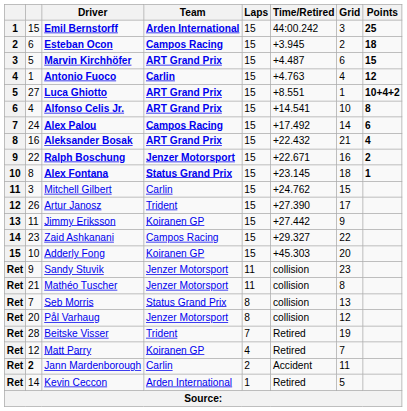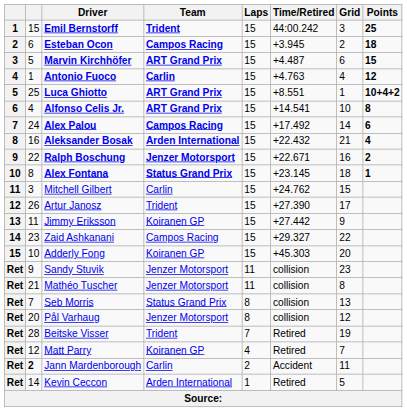 <table class="wikitable" style="font-size:85%">
 <tr>
 <th></th>
 <th></th>
 <th>Driver</th>
 <th>Team</th>
 <th>Laps</th>
 <th>Time/Retired</th>
 <th>Grid</th>
 <th>Points</th>
 </tr>
 <tr>
 <th>1</th>
 <td>15</td>
 <td> <strong><a href='#'>Emil Bernstorff</a></strong></td>
-<td><strong><a href='#'>Arden International</a></strong></td>
+<td><strong><a href='#'>Trident</a></strong></td>
 <td>15</td>
 <td>44:00.242</td>
 <td>3</td>
 <td><strong>25</strong></td>
 </tr>
 <tr>
 <th>2</th>
 <td>6</td>
 <td> <strong><a href='#'>Esteban Ocon</a></strong></td>
 <td><strong><a href='#'>Campos Racing</a></strong></td>
 <td>15</td>
 <td>+3.945</td>
 <td>2</td>
 <td><strong>18</strong></td>
 </tr>
 <tr>
 <th>3</th>
 <td>5</td>
 <td> <strong><a href='#'>Marvin Kirchhöfer</a></strong></td>
 <td><strong><a href='#'>ART Grand Prix</a></strong></td>
 <td>15</td>
 <td>+4.487</td>
 <td>6</td>
 <td><strong>15</strong></td>
 </tr>
 <tr>
 <th>4</th>
 <td>1</td>
 <td> <strong><a href='#'>Antonio Fuoco</a></strong></td>
 <td><strong><a href='#'>Carlin</a></strong></td>
 <td>15</td>
 <td>+4.763</td>
 <td>4</td>
 <td><strong>12</strong></td>
 </tr>
 <tr>
 <th>5</th>
-<td>27</td>
+<td>25</td>
 <td> <strong><a href='#'>Luca Ghiotto</a></strong></td>
 <td><strong><a href='#'>ART Grand Prix</a></strong></td>
 <td>15</td>
 <td>+8.551</td>
 <td>1</td>
 <td><strong>10+4+2</strong></td>
 </tr>
 <tr>
 <th>6</th>
 <td>4</td>
 <td> <strong><a href='#'>Alfonso Celis Jr.</a></strong></td>
 <td><strong><a href='#'>ART Grand Prix</a></strong></td>
 <td>15</td>
 <td>+14.541</td>
 <td>10</td>
 <td><strong>8</strong></td>
 </tr>
 <tr>
 <th>7</th>
 <td>24</td>
 <td> <strong><a href='#'>Alex Palou</a></strong></td>
 <td><strong><a href='#'>Campos Racing</a></strong></td>
 <td>15</td>
 <td>+17.492</td>
 <td>14</td>
 <td><strong>6</strong></td>
 </tr>
 <tr>
 <th>8</th>
 <td>16</td>
 <td> <strong><a href='#'>Aleksander Bosak</a></strong></td>
-<td><strong><a href='#'>ART Grand Prix</a></strong></td>
+<td><strong><a href='#'>Arden International</a></strong></td>
 <td>15</td>
 <td>+22.432</td>
 <td>21</td>
 <td><strong>4</strong></td>
 </tr>
 <tr>
 <th>9</th>
 <td>22</td>
 <td> <strong><a href='#'>Ralph Boschung</a></strong></td>
 <td><strong><a href='#'>Jenzer Motorsport</a></strong></td>
 <td>15</td>
 <td>+22.671</td>
 <td>16</td>
 <td><strong>2</strong></td>
 </tr>
 <tr>
 <th>10</th>
 <td>8</td>
 <td> <strong><a href='#'>Alex Fontana</a></strong></td>
 <td><strong><a href='#'>Status Grand Prix</a></strong></td>
 <td>15</td>
 <td>+23.145</td>
 <td>18</td>
 <td><strong>1</strong></td>
 </tr>
 <tr>
 <th>11</th>
 <td>3</td>
 <td> <a href='#'>Mitchell Gilbert</a></td>
 <td><a href='#'>Carlin</a></td>
 <td>15</td>
 <td>+24.762</td>
 <td>15</td>
 <td></td>
 </tr>
 <tr>
 <th>12</th>
 <td>26</td>
 <td> <a href='#'>Artur Janosz</a></td>
 <td><a href='#'>Trident</a></td>
 <td>15</td>
 <td>+27.390</td>
 <td>17</td>
 <td></td>
 </tr>
 <tr>
 <th>13</th>
 <td>11</td>
 <td> <a href='#'>Jimmy Eriksson</a></td>
 <td><a href='#'>Koiranen GP</a></td>
 <td>15</td>
 <td>+27.442</td>
 <td>9</td>
 <td></td>
 </tr>
 <tr>
 <th>14</th>
 <td>23</td>
 <td> <a href='#'>Zaid Ashkanani</a></td>
 <td><a href='#'>Campos Racing</a></td>
 <td>15</td>
 <td>+29.327</td>
 <td>22</td>
 <td></td>
 </tr>
 <tr>
 <th>15</th>
 <td>10</td>
 <td> <a href='#'>Adderly Fong</a></td>
 <td><a href='#'>Koiranen GP</a></td>
 <td>15</td>
 <td>+45.303</td>
 <td>20</td>
 <td></td>
 </tr>
 <tr>
 <th>Ret</th>
 <td>9</td>
 <td> <a href='#'>Sandy Stuvik</a></td>
 <td><a href='#'>Jenzer Motorsport</a></td>
 <td>11</td>
 <td>collision</td>
 <td>23</td>
 <td></td>
 </tr>
 <tr>
 <th>Ret</th>
 <td>21</td>
 <td> <a href='#'>Mathéo Tuscher</a></td>
 <td><a href='#'>Jenzer Motorsport</a></td>
 <td>11</td>
 <td>collision</td>
 <td>8</td>
 <td></td>
 </tr>
 <tr>
 <th>Ret</th>
 <td>7</td>
 <td> <a href='#'>Seb Morris</a></td>
 <td><a href='#'>Status Grand Prix</a></td>
 <td>8</td>
 <td>collision</td>
 <td>13</td>
 <td></td>
 </tr>
 <tr>
 <th>Ret</th>
 <td>20</td>
 <td> <a href='#'>Pål Varhaug</a></td>
 <td><a href='#'>Jenzer Motorsport</a></td>
 <td>8</td>
 <td>collision</td>
 <td>12</td>
 <td></td>
 </tr>
 <tr>
 <th>Ret</th>
 <td>28</td>
 <td> <a href='#'>Beitske Visser</a></td>
 <td><a href='#'>Trident</a></td>
 <td>7</td>
 <td>Retired</td>
 <td>19</td>
 <td></td>
 </tr>
 <tr>
 <th>Ret</th>
 <td>12</td>
 <td> <a href='#'>Matt Parry</a></td>
 <td><a href='#'>Koiranen GP</a></td>
 <td>4</td>
 <td>Retired</td>
 <td>7</td>
 <td></td>
 </tr>
 <tr>
 <th>Ret</th>
 <td><strong>2</strong></td>
 <td> <a href='#'>Jann Mardenborough</a></td>
 <td><a href='#'>Carlin</a></td>
 <td>2</td>
 <td>Accident</td>
 <td>11</td>
 <td></td>
 </tr>
 <tr>
 <th>Ret</th>
 <td>14</td>
 <td> <a href='#'>Kevin Ceccon</a></td>
 <td><a href='#'>Arden International</a></td>
 <td>1</td>
 <td>Retired</td>
 <td>5</td>
 <td></td>
 </tr>
 <tr>
 <th colspan="8">Source:</th>
 </tr>
 </table>
